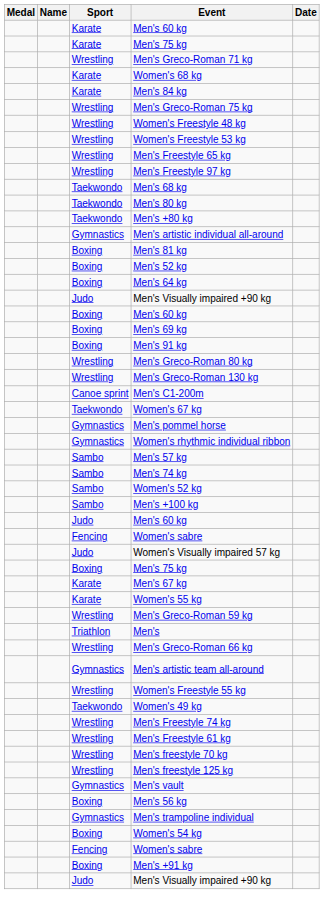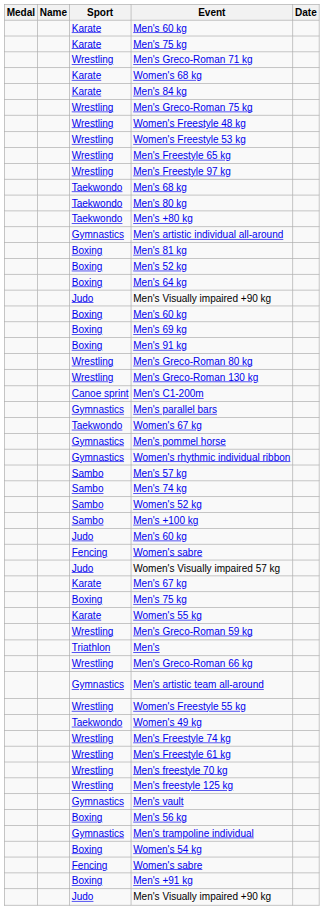 <table class="wikitable sortable" style="font-size: 95%;">
 <tr>
 <th>Medal</th>
 <th>Name</th>
 <th>Sport</th>
 <th>Event</th>
 <th>Date</th>
 </tr>
 <tr>
 <td></td>
 <td></td>
 <td><a href='#'>Karate</a></td>
 <td><a href='#'>Men's 60 kg</a></td>
 <td></td>
 </tr>
 <tr>
 <td></td>
 <td></td>
 <td><a href='#'>Karate</a></td>
 <td><a href='#'>Men's 75 kg</a></td>
 <td></td>
 </tr>
 <tr>
 <td></td>
 <td></td>
 <td><a href='#'>Wrestling</a></td>
 <td><a href='#'>Men's Greco-Roman 71 kg</a></td>
 <td></td>
 </tr>
 <tr>
 <td></td>
 <td></td>
 <td><a href='#'>Karate</a></td>
 <td><a href='#'>Women's 68 kg</a></td>
 <td></td>
 </tr>
 <tr>
 <td></td>
 <td></td>
 <td><a href='#'>Karate</a></td>
 <td><a href='#'>Men's 84 kg</a></td>
 <td></td>
 </tr>
 <tr>
 <td></td>
 <td></td>
 <td><a href='#'>Wrestling</a></td>
 <td><a href='#'>Men's Greco-Roman 75 kg</a></td>
 <td></td>
 </tr>
 <tr>
 <td></td>
 <td></td>
 <td><a href='#'>Wrestling</a></td>
 <td><a href='#'>Women's Freestyle 48 kg</a></td>
 <td></td>
 </tr>
 <tr>
 <td></td>
 <td></td>
 <td><a href='#'>Wrestling</a></td>
 <td><a href='#'>Women's Freestyle 53 kg</a></td>
 <td></td>
 </tr>
 <tr>
 <td></td>
 <td></td>
 <td><a href='#'>Wrestling</a></td>
 <td><a href='#'>Men's Freestyle 65 kg</a></td>
 <td></td>
 </tr>
 <tr>
 <td></td>
 <td></td>
 <td><a href='#'>Wrestling</a></td>
 <td><a href='#'>Men's Freestyle 97 kg</a></td>
 <td></td>
 </tr>
 <tr>
 <td></td>
 <td></td>
 <td><a href='#'>Taekwondo</a></td>
 <td><a href='#'>Men's 68 kg</a></td>
 <td></td>
 </tr>
 <tr>
 <td></td>
 <td></td>
 <td><a href='#'>Taekwondo</a></td>
 <td><a href='#'>Men's 80 kg</a></td>
 <td></td>
 </tr>
 <tr>
 <td></td>
 <td></td>
 <td><a href='#'>Taekwondo</a></td>
 <td><a href='#'>Men's +80 kg</a></td>
 <td></td>
 </tr>
 <tr>
 <td></td>
 <td></td>
 <td><a href='#'>Gymnastics</a></td>
 <td><a href='#'>Men's artistic individual all-around</a></td>
 <td></td>
 </tr>
 <tr>
 <td></td>
 <td></td>
 <td><a href='#'>Boxing</a></td>
 <td><a href='#'>Men's 81 kg</a></td>
 <td></td>
 </tr>
 <tr>
 <td></td>
 <td></td>
 <td><a href='#'>Boxing</a></td>
 <td><a href='#'>Men's 52 kg</a></td>
 <td></td>
 </tr>
 <tr>
 <td></td>
 <td></td>
 <td><a href='#'>Boxing</a></td>
 <td><a href='#'>Men's 64 kg</a></td>
 <td></td>
 </tr>
 <tr>
 <td></td>
 <td></td>
 <td><a href='#'>Judo</a></td>
 <td>Men's Visually impaired +90 kg</td>
 <td></td>
 </tr>
 <tr>
 <td></td>
 <td></td>
 <td><a href='#'>Boxing</a></td>
 <td><a href='#'>Men's 60 kg</a></td>
 <td></td>
 </tr>
 <tr>
 <td></td>
 <td></td>
 <td><a href='#'>Boxing</a></td>
 <td><a href='#'>Men's 69 kg</a></td>
 <td></td>
 </tr>
 <tr>
 <td></td>
 <td></td>
 <td><a href='#'>Boxing</a></td>
 <td><a href='#'>Men's 91 kg</a></td>
 <td></td>
 </tr>
 <tr>
 <td></td>
 <td></td>
 <td><a href='#'>Wrestling</a></td>
 <td><a href='#'>Men's Greco-Roman 80 kg</a></td>
 <td></td>
 </tr>
 <tr>
 <td></td>
 <td></td>
 <td><a href='#'>Wrestling</a></td>
 <td><a href='#'>Men's Greco-Roman 130 kg</a></td>
 <td></td>
 </tr>
 <tr>
 <td></td>
 <td></td>
 <td><a href='#'>Canoe sprint</a></td>
 <td><a href='#'>Men's C1-200m</a></td>
 <td></td>
 </tr>
 <tr>
 <td></td>
 <td></td>
+<td><a href='#'>Gymnastics</a></td>
+<td><a href='#'>Men's parallel bars</a></td>
+<td></td>
+</tr>
+<tr>
+<td></td>
+<td></td>
 <td><a href='#'>Taekwondo</a></td>
 <td><a href='#'>Women's 67 kg</a></td>
 <td></td>
 </tr>
 <tr>
 <td></td>
 <td></td>
 <td><a href='#'>Gymnastics</a></td>
 <td><a href='#'>Men's pommel horse</a></td>
 <td></td>
 </tr>
 <tr>
 <td></td>
 <td></td>
 <td><a href='#'>Gymnastics</a></td>
 <td><a href='#'>Women's rhythmic individual ribbon</a></td>
 <td></td>
 </tr>
 <tr>
 <td></td>
 <td></td>
 <td><a href='#'>Sambo</a></td>
 <td><a href='#'>Men's 57 kg</a></td>
 <td></td>
 </tr>
 <tr>
 <td></td>
 <td></td>
 <td><a href='#'>Sambo</a></td>
 <td><a href='#'>Men's 74 kg</a></td>
 <td></td>
 </tr>
 <tr>
 <td></td>
 <td></td>
 <td><a href='#'>Sambo</a></td>
 <td><a href='#'>Women's 52 kg</a></td>
 <td></td>
 </tr>
 <tr>
 <td></td>
 <td></td>
 <td><a href='#'>Sambo</a></td>
 <td><a href='#'>Men's +100 kg</a></td>
 <td></td>
 </tr>
 <tr>
 <td></td>
 <td></td>
 <td><a href='#'>Judo</a></td>
 <td><a href='#'>Men's 60 kg</a></td>
 <td></td>
 </tr>
 <tr>
 <td></td>
 <td></td>
 <td><a href='#'>Fencing</a></td>
 <td><a href='#'>Women's sabre</a></td>
 <td></td>
 </tr>
 <tr>
 <td></td>
 <td></td>
 <td><a href='#'>Judo</a></td>
 <td>Women's Visually impaired 57 kg</td>
 <td></td>
 </tr>
 <tr>
 <td></td>
 <td></td>
-<td><a href='#'>Boxing</a></td>
-<td><a href='#'>Men's 75 kg</a></td>
+<td><a href='#'>Karate</a></td>
+<td><a href='#'>Men's 67 kg</a></td>
 <td></td>
 </tr>
 <tr>
 <td></td>
 <td></td>
-<td><a href='#'>Karate</a></td>
-<td><a href='#'>Men's 67 kg</a></td>
+<td><a href='#'>Boxing</a></td>
+<td><a href='#'>Men's 75 kg</a></td>
 <td></td>
 </tr>
 <tr>
 <td></td>
 <td></td>
 <td><a href='#'>Karate</a></td>
 <td><a href='#'>Women's 55 kg</a></td>
 <td></td>
 </tr>
 <tr>
 <td></td>
 <td></td>
 <td><a href='#'>Wrestling</a></td>
 <td><a href='#'>Men's Greco-Roman 59 kg</a></td>
 <td></td>
 </tr>
 <tr>
 <td></td>
 <td></td>
 <td><a href='#'>Triathlon</a></td>
 <td><a href='#'>Men's</a></td>
 <td></td>
 </tr>
 <tr>
 <td></td>
 <td></td>
 <td><a href='#'>Wrestling</a></td>
 <td><a href='#'>Men's Greco-Roman 66 kg</a></td>
 <td></td>
 </tr>
 <tr>
 <td></td>
 <td><br><br></td>
 <td><a href='#'>Gymnastics</a></td>
 <td><a href='#'>Men's artistic team all-around</a></td>
 <td></td>
 </tr>
 <tr>
 <td></td>
 <td></td>
 <td><a href='#'>Wrestling</a></td>
 <td><a href='#'>Women's Freestyle 55 kg</a></td>
 <td></td>
 </tr>
 <tr>
 <td></td>
 <td></td>
 <td><a href='#'>Taekwondo</a></td>
 <td><a href='#'>Women's 49 kg</a></td>
 <td></td>
 </tr>
 <tr>
 <td></td>
 <td></td>
 <td><a href='#'>Wrestling</a></td>
 <td><a href='#'>Men's Freestyle 74 kg</a></td>
 <td></td>
 </tr>
 <tr>
 <td></td>
 <td></td>
 <td><a href='#'>Wrestling</a></td>
 <td><a href='#'>Men's Freestyle 61 kg</a></td>
 <td></td>
 </tr>
 <tr>
 <td></td>
 <td></td>
 <td><a href='#'>Wrestling</a></td>
 <td><a href='#'>Men's freestyle 70 kg</a></td>
 <td></td>
 </tr>
 <tr>
 <td></td>
 <td></td>
 <td><a href='#'>Wrestling</a></td>
 <td><a href='#'>Men's freestyle 125 kg</a></td>
 <td></td>
 </tr>
 <tr>
 <td></td>
 <td></td>
 <td><a href='#'>Gymnastics</a></td>
 <td><a href='#'>Men's vault</a></td>
 <td></td>
 </tr>
 <tr>
 <td></td>
 <td></td>
 <td><a href='#'>Boxing</a></td>
 <td><a href='#'>Men's 56 kg</a></td>
 <td></td>
 </tr>
 <tr>
 <td></td>
 <td></td>
 <td><a href='#'>Gymnastics</a></td>
 <td><a href='#'>Men's trampoline individual</a></td>
 <td></td>
 </tr>
 <tr>
 <td></td>
 <td></td>
 <td><a href='#'>Boxing</a></td>
 <td><a href='#'>Women's 54 kg</a></td>
 <td></td>
 </tr>
 <tr>
 <td></td>
 <td></td>
 <td><a href='#'>Fencing</a></td>
 <td><a href='#'>Women's sabre</a></td>
 <td></td>
 </tr>
 <tr>
 <td></td>
 <td></td>
 <td><a href='#'>Boxing</a></td>
 <td><a href='#'>Men's +91 kg</a></td>
 <td></td>
 </tr>
 <tr>
 <td></td>
 <td></td>
 <td><a href='#'>Judo</a></td>
 <td>Men's Visually impaired +90 kg</td>
 <td></td>
 </tr>
 </table>
